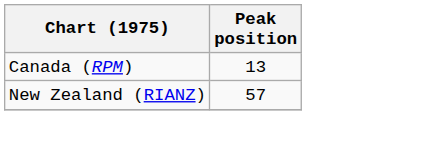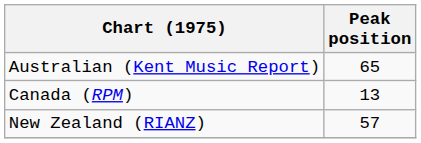 <table class="wikitable">
 <tr>
 <th>Chart (1975)</th>
 <th>Peak<br>position</th>
+</tr>
+<tr>
+<td>Australian (<a href='#'>Kent Music Report</a>)</td>
+<td align="center">65</td>
 </tr>
 <tr>
 <td>Canada (<em><a href='#'>RPM</a></em>)</td>
 <td align="center">13</td>
 </tr>
 <tr>
 <td>New Zealand (<a href='#'>RIANZ</a>)</td>
 <td align="center">57</td>
 </tr>
 <tr>
 </tr>
 </table>
